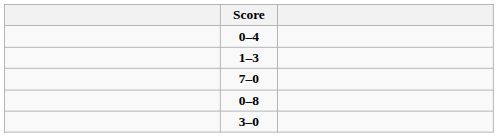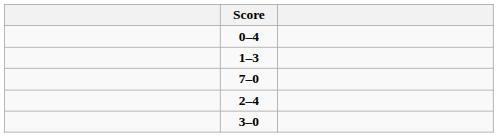 <table class="wikitable" style="text-align: center; font-size:100% ">
 <tr>
 <th align="right" width="250"></th>
 <th width="60">Score</th>
 <th align="left" width="250"></th>
 </tr>
 <tr>
 <td align=left></td>
 <td align=center><strong>0–4</strong></td>
 <td align=left><strong></strong></td>
 </tr>
 <tr>
 <td align=left></td>
 <td align=center><strong>1–3</strong></td>
 <td align=left><strong></strong></td>
 </tr>
 <tr>
 <td align=left><strong></strong></td>
 <td align=center><strong>7–0</strong></td>
 <td align=left></td>
 </tr>
 <tr>
 <td align=left></td>
-<td align=center><strong>0–8</strong></td>
+<td align=center><strong>2–4</strong></td>
 <td align=left><strong></strong></td>
 </tr>
 <tr>
 <td align=left><strong></strong></td>
 <td align=center><strong>3–0</strong></td>
 <td align=left></td>
 </tr>
 </table>
